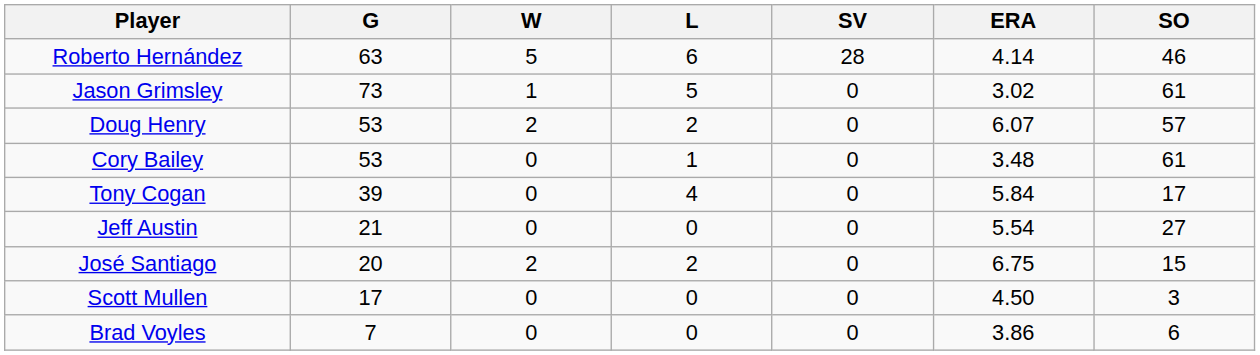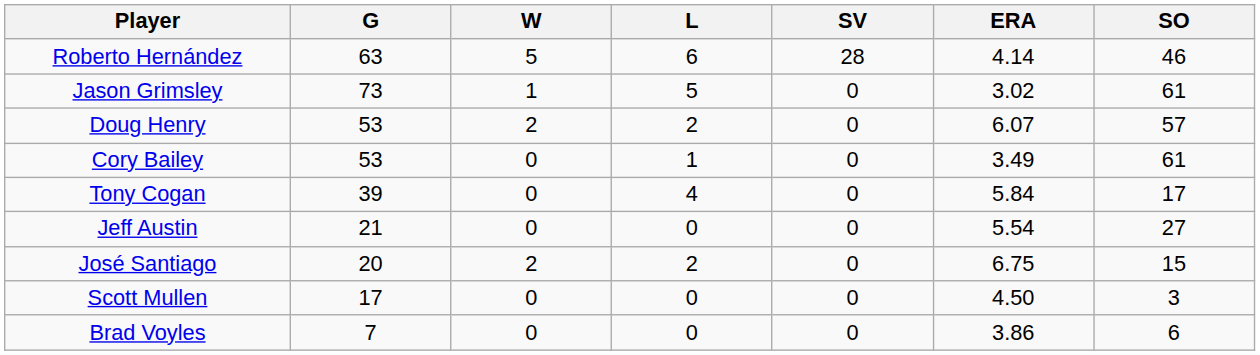 <table class="wikitable sortable">
 <tr>
 <th bgcolor="#DDDDFF" width="16%">Player</th>
 <th bgcolor="#DDDDFF" width="9%">G</th>
 <th bgcolor="#DDDDFF" width="9%">W</th>
 <th bgcolor="#DDDDFF" width="9%">L</th>
 <th bgcolor="#DDDDFF" width="9%">SV</th>
 <th bgcolor="#DDDDFF" width="9%">ERA</th>
 <th bgcolor="#DDDDFF" width="9%">SO</th>
 </tr>
 <tr align="center">
 <td><a href='#'>Roberto Hernández</a></td>
 <td>63</td>
 <td>5</td>
 <td>6</td>
 <td>28</td>
 <td>4.14</td>
 <td>46</td>
 </tr>
 <tr align=center>
 <td><a href='#'>Jason Grimsley</a></td>
 <td>73</td>
 <td>1</td>
 <td>5</td>
 <td>0</td>
 <td>3.02</td>
 <td>61</td>
 </tr>
 <tr align=center>
 <td><a href='#'>Doug Henry</a></td>
 <td>53</td>
 <td>2</td>
 <td>2</td>
 <td>0</td>
 <td>6.07</td>
 <td>57</td>
 </tr>
 <tr align=center>
 <td><a href='#'>Cory Bailey</a></td>
 <td>53</td>
 <td>0</td>
 <td>1</td>
 <td>0</td>
-<td>3.48</td>
+<td>3.49</td>
 <td>61</td>
 </tr>
 <tr align=center>
 <td><a href='#'>Tony Cogan</a></td>
 <td>39</td>
 <td>0</td>
 <td>4</td>
 <td>0</td>
 <td>5.84</td>
 <td>17</td>
 </tr>
 <tr align=center>
 <td><a href='#'>Jeff Austin</a></td>
 <td>21</td>
 <td>0</td>
 <td>0</td>
 <td>0</td>
 <td>5.54</td>
 <td>27</td>
 </tr>
 <tr align=center>
 <td><a href='#'>José Santiago</a></td>
 <td>20</td>
 <td>2</td>
 <td>2</td>
 <td>0</td>
 <td>6.75</td>
 <td>15</td>
 </tr>
 <tr align=center>
 <td><a href='#'>Scott Mullen</a></td>
 <td>17</td>
 <td>0</td>
 <td>0</td>
 <td>0</td>
 <td>4.50</td>
 <td>3</td>
 </tr>
 <tr align=center>
 <td><a href='#'>Brad Voyles</a></td>
 <td>7</td>
 <td>0</td>
 <td>0</td>
 <td>0</td>
 <td>3.86</td>
 <td>6</td>
 </tr>
 </table>
